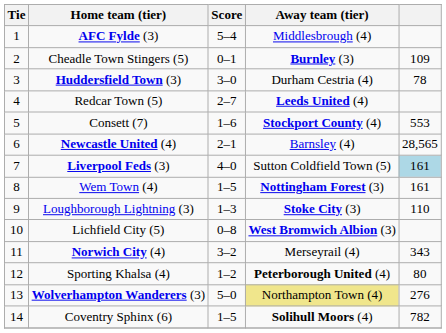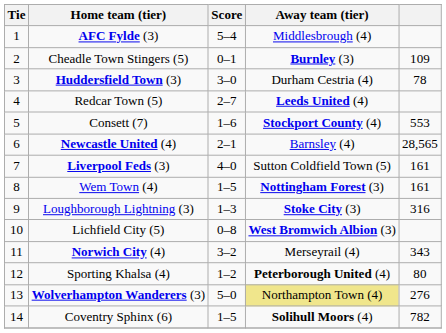 <table class="wikitable" style="text-align:center; font-size:85%">
 <tr>
 <th>Tie</th>
 <th>Home team (tier)</th>
 <th>Score</th>
 <th>Away team (tier)</th>
 <th></th>
 </tr>
 <tr>
 <td>1</td>
 <td><strong><a href='#'>AFC Fylde</a></strong> (3)</td>
 <td>5–4</td>
 <td><a href='#'>Middlesbrough</a> (4)</td>
 <td></td>
 </tr>
 <tr>
 <td>2</td>
 <td>Cheadle Town Stingers (5)</td>
 <td>0–1</td>
 <td><strong><a href='#'>Burnley</a></strong> (3)</td>
 <td>109</td>
 </tr>
 <tr>
 <td>3</td>
 <td><strong><a href='#'>Huddersfield Town</a></strong> (3)</td>
 <td>3–0</td>
 <td>Durham Cestria (4)</td>
 <td>78</td>
 </tr>
 <tr>
 <td>4</td>
 <td>Redcar Town (5)</td>
 <td>2–7</td>
 <td><strong><a href='#'>Leeds United</a></strong> (4)</td>
 <td></td>
 </tr>
 <tr>
 <td>5</td>
 <td>Consett (7)</td>
 <td>1–6</td>
 <td><strong><a href='#'>Stockport County</a></strong> (4)</td>
 <td>553</td>
 </tr>
 <tr>
 <td>6</td>
 <td><strong><a href='#'>Newcastle United</a></strong> (4)</td>
 <td>2–1</td>
 <td><a href='#'>Barnsley</a> (4)</td>
 <td>28,565</td>
 </tr>
 <tr>
 <td>7</td>
 <td><strong><a href='#'>Liverpool Feds</a></strong> (3)</td>
 <td>4–0</td>
 <td>Sutton Coldfield Town (5)</td>
-<td style="background: lightblue;">161</td>
+<td>161</td>
 </tr>
 <tr>
 <td>8</td>
 <td><a href='#'>Wem Town</a> (4)</td>
 <td>1–5</td>
 <td><strong><a href='#'>Nottingham Forest</a></strong> (3)</td>
 <td>161</td>
 </tr>
 <tr>
 <td>9</td>
 <td><a href='#'>Loughborough Lightning</a> (3)</td>
 <td>1–3</td>
 <td><strong><a href='#'>Stoke City</a></strong> (3)</td>
-<td>110</td>
+<td>316</td>
 </tr>
 <tr>
 <td>10</td>
 <td>Lichfield City (5)</td>
 <td>0–8</td>
 <td><strong><a href='#'>West Bromwich Albion</a></strong> (3)</td>
 <td></td>
 </tr>
 <tr>
 <td>11</td>
 <td><strong><a href='#'>Norwich City</a></strong> (4)</td>
 <td>3–2</td>
 <td>Merseyrail (4)</td>
 <td>343</td>
 </tr>
 <tr>
 <td>12</td>
 <td>Sporting Khalsa (4)</td>
 <td>1–2</td>
 <td><strong>Peterborough United</strong> (4)</td>
 <td>80</td>
 </tr>
 <tr>
 <td>13</td>
 <td><strong><a href='#'>Wolverhampton Wanderers</a></strong> (3)</td>
 <td>5–0</td>
 <td style="background: khaki;">Northampton Town (4)</td>
 <td>276</td>
 </tr>
 <tr>
 <td>14</td>
 <td>Coventry Sphinx (6)</td>
 <td>1–5</td>
 <td><strong>Solihull Moors</strong> (4)</td>
 <td>782</td>
 </tr>
 <tr>
 </tr>
 </table>
